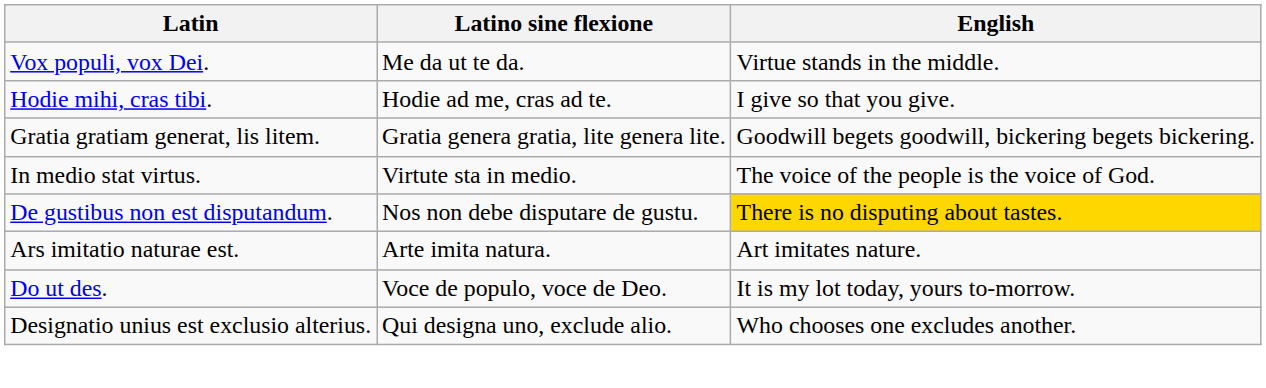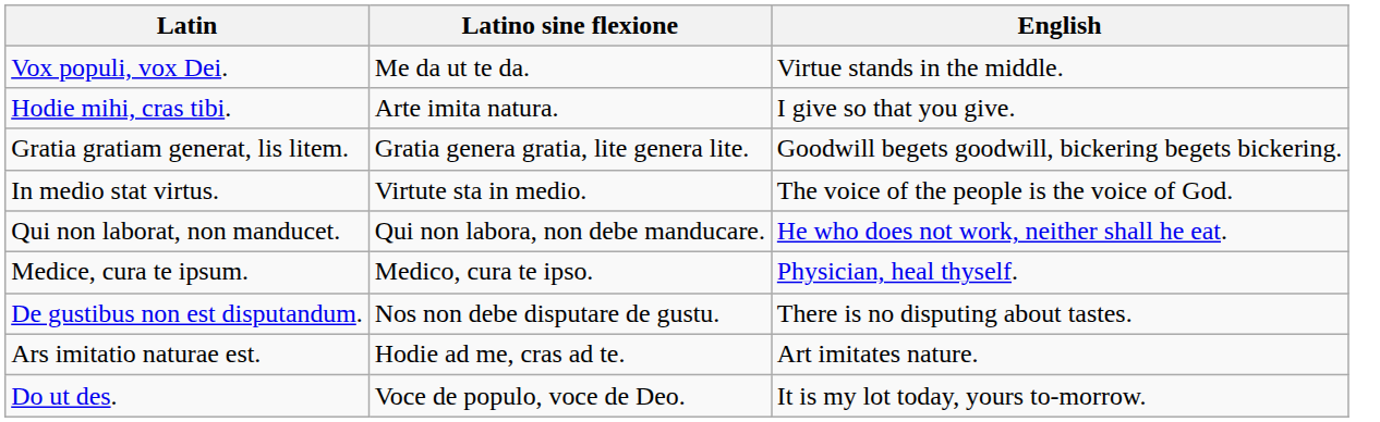 <table class="wikitable">
 <tr>
 <th scope="col">Latin</th>
 <th scope="col">Latino sine flexione</th>
 <th scope="col">English</th>
 </tr>
 <tr>
 <td><a href='#'>Vox populi, vox Dei</a>.</td>
 <td>Me da ut te da.</td>
 <td>Virtue stands in the middle.</td>
 </tr>
 <tr>
 <td><a href='#'>Hodie mihi, cras tibi</a>.</td>
-<td>Hodie ad me, cras ad te.</td>
+<td>Arte imita natura.</td>
 <td>I give so that you give.</td>
 </tr>
 <tr>
 <td>Gratia gratiam generat, lis litem.</td>
 <td>Gratia genera gratia, lite genera lite.</td>
 <td>Goodwill begets goodwill, bickering begets bickering.</td>
 </tr>
 <tr>
 <td>In medio stat virtus.</td>
 <td>Virtute sta in medio.</td>
 <td>The voice of the people is the voice of God.</td>
 </tr>
 <tr>
+<td>Qui non laborat, non manducet.</td>
+<td>Qui non labora, non debe manducare.</td>
+<td><a href='#'>He who does not work, neither shall he eat</a>.</td>
+</tr>
+<tr>
+<td>Medice, cura te ipsum.</td>
+<td>Medico, cura te ipso.</td>
+<td><a href='#'>Physician, heal thyself</a>.</td>
+</tr>
+<tr>
 <td><a href='#'>De gustibus non est disputandum</a>.</td>
 <td>Nos non debe disputare de gustu.</td>
-<td style="background: gold;">There is no disputing about tastes.</td>
+<td>There is no disputing about tastes.</td>
 </tr>
 <tr>
 <td>Ars imitatio naturae est.</td>
-<td>Arte imita natura.</td>
+<td>Hodie ad me, cras ad te.</td>
 <td>Art imitates nature.</td>
 </tr>
 <tr>
 <td><a href='#'>Do ut des</a>.</td>
 <td>Voce de populo, voce de Deo.</td>
 <td>It is my lot today, yours to-morrow.</td>
 </tr>
-<tr>
-<td>Designatio unius est exclusio alterius.</td>
-<td>Qui designa uno, exclude alio.</td>
-<td>Who chooses one excludes another.</td>
-</tr>
 </table>
